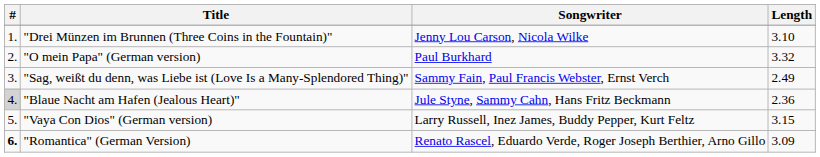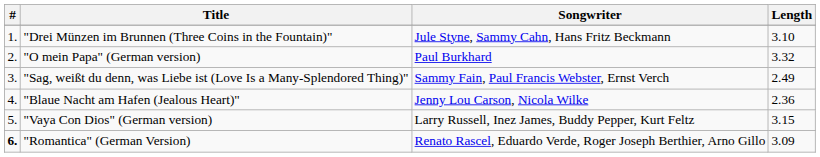 <table class="wikitable">
 <tr>
 <th>#</th>
 <th>Title</th>
 <th>Songwriter</th>
 <th>Length</th>
 </tr>
 <tr bgcolor="#ebf5ff">
 </tr>
 <tr>
 <td>1.</td>
 <td>"Drei Münzen im Brunnen (Three Coins in the Fountain)"</td>
-<td><a href='#'>Jenny Lou Carson</a>, <a href='#'>Nicola Wilke</a></td>
+<td><a href='#'>Jule Styne</a>, <a href='#'>Sammy Cahn</a>, Hans Fritz Beckmann</td>
 <td>3.10</td>
 </tr>
 <tr>
 <td>2.</td>
 <td>"O mein Papa" (German version)</td>
 <td><a href='#'>Paul Burkhard</a></td>
 <td>3.32</td>
 </tr>
 <tr>
 <td>3.</td>
 <td>"Sag, weißt du denn, was Liebe ist (Love Is a Many-Splendored Thing)"</td>
 <td><a href='#'>Sammy Fain</a>, <a href='#'>Paul Francis Webster</a>, Ernst Verch</td>
 <td>2.49</td>
 </tr>
 <tr>
-<td style="background: lightgrey;">4.</td>
+<td>4.</td>
 <td>"Blaue Nacht am Hafen (Jealous Heart)"</td>
-<td><a href='#'>Jule Styne</a>, <a href='#'>Sammy Cahn</a>, Hans Fritz Beckmann</td>
+<td><a href='#'>Jenny Lou Carson</a>, <a href='#'>Nicola Wilke</a></td>
 <td>2.36</td>
 </tr>
 <tr>
 <td>5.</td>
 <td>"Vaya Con Dios" (German version)</td>
 <td>Larry Russell, Inez James, Buddy Pepper, Kurt Feltz</td>
 <td>3.15</td>
 </tr>
 <tr>
 <td><strong>6.</strong></td>
 <td>"Romantica" (German Version)</td>
 <td><a href='#'>Renato Rascel</a>, Eduardo Verde, Roger Joseph Berthier, Arno Gillo</td>
 <td>3.09</td>
 </tr>
 </table>
